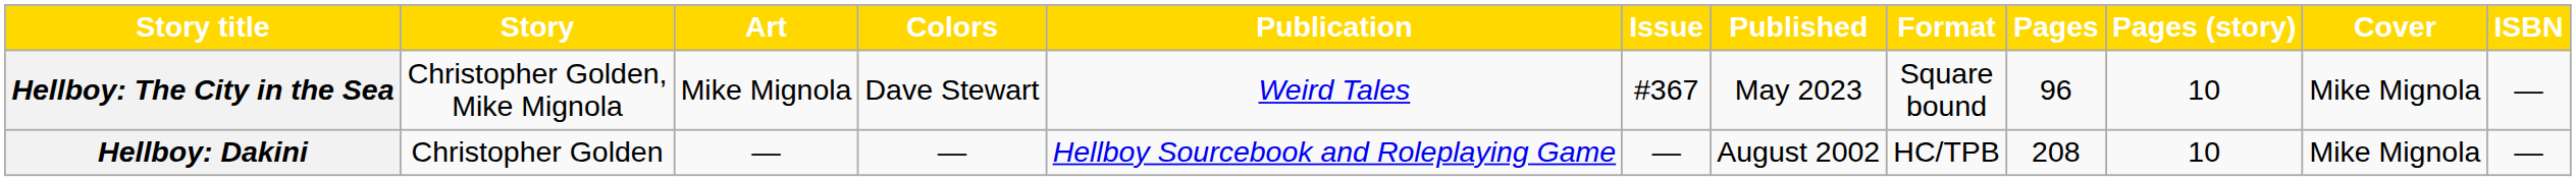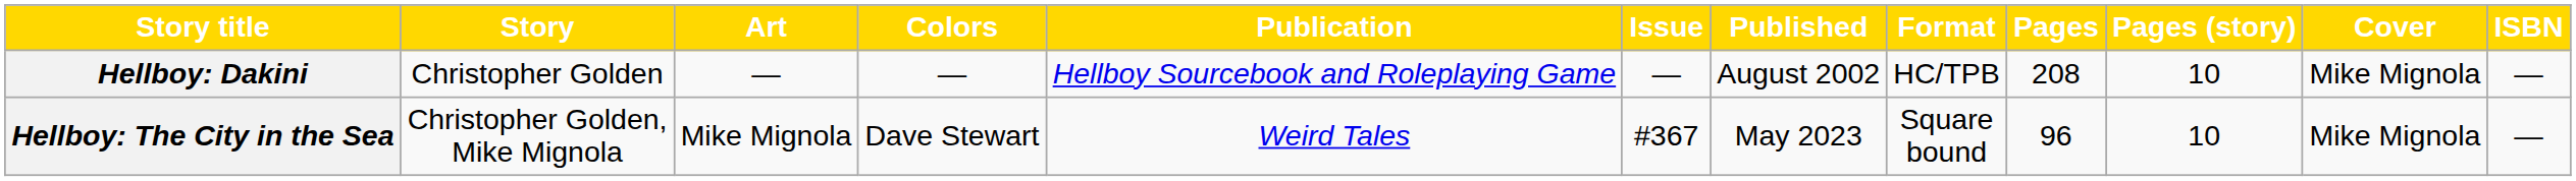 <table class="wikitable" style="text-align: center">
 <tr>
 <th style="background:#ffd800; color:#fff;">Story title</th>
 <th style="background:#ffd800; color:#fff;">Story</th>
 <th style="background:#ffd800; color:#fff;">Art</th>
 <th style="background:#ffd800; color:#fff;">Colors</th>
 <th style="background:#ffd800; color:#fff;">Publication</th>
 <th style="background:#ffd800; color:#fff;">Issue</th>
 <th style="background:#ffd800; color:#fff;">Published</th>
 <th style="background:#ffd800; color:#fff;">Format</th>
 <th style="background:#ffd800; color:#fff;">Pages</th>
 <th style="background:#ffd800; color:#fff;">Pages (story)</th>
 <th style="background:#ffd800; color:#fff;">Cover</th>
 <th style="background:#ffd800; color:#fff;">ISBN</th>
 </tr>
+<tr id="Hellboy_Dakini_Prose">
+<th><em>Hellboy: Dakini</em></th>
+<td>Christopher Golden</td>
+<td>—</td>
+<td>—</td>
+<td><a href='#'><em>Hellboy Sourcebook and Roleplaying Game</em></a></td>
+<td>—</td>
+<td>August 2002</td>
+<td>HC/TPB</td>
+<td>208</td>
+<td>10</td>
+<td>Mike Mignola</td>
+<td>—</td>
+</tr>
 <tr id="Hellboy_The_City_in_the_Sea_Prose">
 <th><em>Hellboy: The City in the Sea</em></th>
 <td>Christopher Golden,<br>Mike Mignola</td>
 <td>Mike Mignola</td>
 <td>Dave Stewart</td>
 <td><em><a href='#'>Weird Tales</a></em></td>
 <td>#367</td>
 <td>May 2023</td>
 <td>Square<br>bound</td>
 <td>96</td>
 <td>10</td>
 <td>Mike Mignola</td>
 <td>—</td>
 </tr>
-<tr id="Hellboy_Dakini_Prose">
-<th><em>Hellboy: Dakini</em></th>
-<td>Christopher Golden</td>
-<td>—</td>
-<td>—</td>
-<td><a href='#'><em>Hellboy Sourcebook and Roleplaying Game</em></a></td>
-<td>—</td>
-<td>August 2002</td>
-<td>HC/TPB</td>
-<td>208</td>
-<td>10</td>
-<td>Mike Mignola</td>
-<td>—</td>
-</tr>
 </table>
